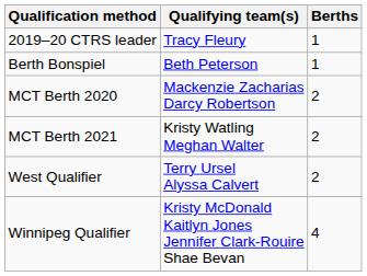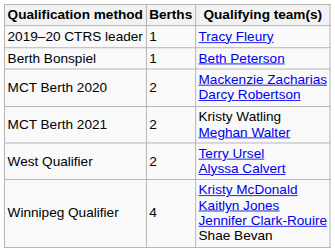 <table class="wikitable">
 <tr>
 <th scope="col">Qualification method</th>
+<th scope="col">Berths</th>
 <th scope="col">Qualifying team(s)</th>
-<th scope="col">Berths</th>
 </tr>
 <tr>
 <td>2019–20 CTRS leader</td>
+<td>1</td>
 <td><a href='#'>Tracy Fleury</a></td>
-<td>1</td>
 </tr>
 <tr>
 <td>Berth Bonspiel</td>
+<td>1</td>
 <td><a href='#'>Beth Peterson</a></td>
-<td>1</td>
 </tr>
 <tr>
 <td>MCT Berth 2020</td>
+<td>2</td>
 <td><a href='#'>Mackenzie Zacharias</a> <br> <a href='#'>Darcy Robertson</a></td>
-<td>2</td>
 </tr>
 <tr>
 <td>MCT Berth 2021</td>
+<td>2</td>
 <td>Kristy Watling <br> <a href='#'>Meghan Walter</a></td>
-<td>2</td>
 </tr>
 <tr>
 <td>West Qualifier</td>
+<td>2</td>
 <td><a href='#'>Terry Ursel</a> <br> <a href='#'>Alyssa Calvert</a></td>
-<td>2</td>
 </tr>
 <tr>
 <td>Winnipeg Qualifier</td>
+<td>4</td>
 <td><a href='#'>Kristy McDonald</a> <br> <a href='#'>Kaitlyn Jones</a> <br> <a href='#'>Jennifer Clark-Rouire</a> <br> Shae Bevan</td>
-<td>4</td>
 </tr>
 </table>
